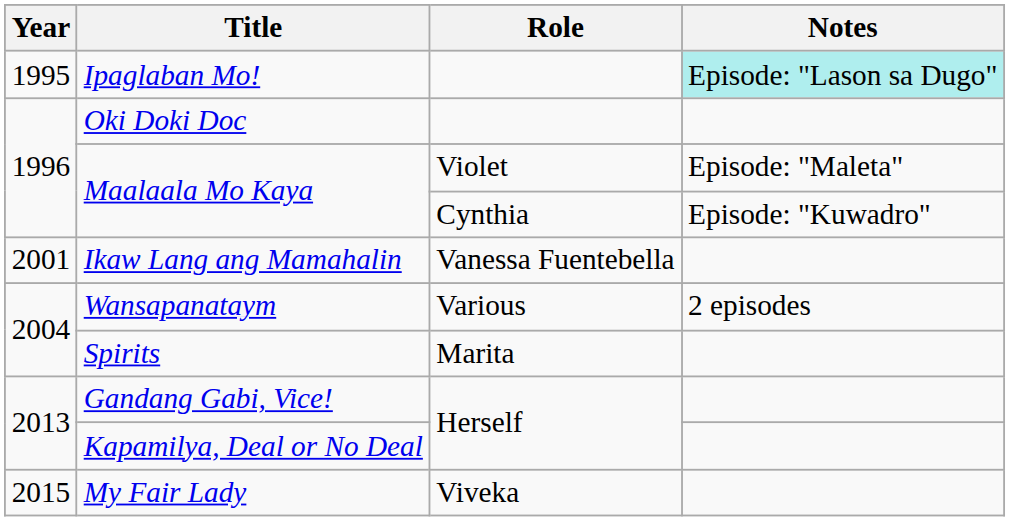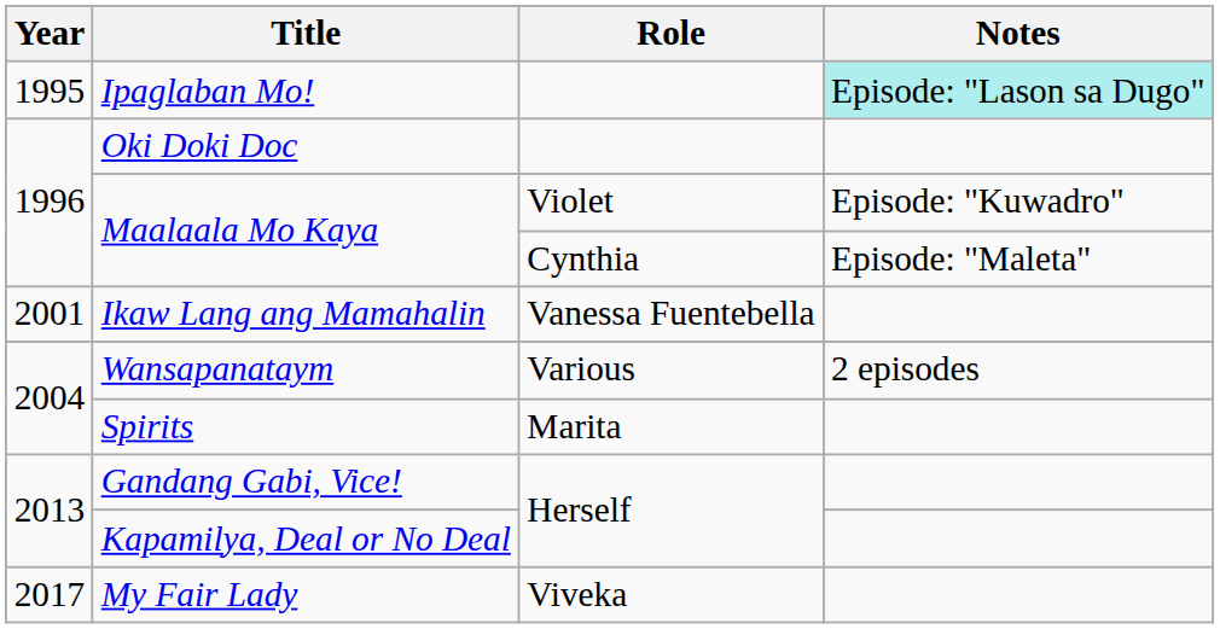 <table class="wikitable">
 <tr>
 <th>Year</th>
 <th>Title</th>
 <th>Role</th>
 <th>Notes</th>
 </tr>
 <tr>
 <td>1995</td>
 <td><em><a href='#'>Ipaglaban Mo!</a></em></td>
 <td></td>
 <td style="background: paleturquoise;">Episode: "Lason sa Dugo"</td>
 </tr>
 <tr>
 <td rowspan="3">1996</td>
 <td><em><a href='#'>Oki Doki Doc</a></em></td>
 <td></td>
 <td></td>
 </tr>
 <tr>
 <td rowspan="2"><em><a href='#'>Maalaala Mo Kaya</a></em></td>
 <td>Violet</td>
-<td>Episode: "Maleta"</td>
+<td>Episode: "Kuwadro"</td>
 </tr>
 <tr>
 <td>Cynthia</td>
-<td>Episode: "Kuwadro"</td>
+<td>Episode: "Maleta"</td>
 </tr>
 <tr>
 <td>2001</td>
 <td><em><a href='#'>Ikaw Lang ang Mamahalin</a></em></td>
 <td>Vanessa Fuentebella</td>
 <td></td>
 </tr>
 <tr>
 <td rowspan="2">2004</td>
 <td><em><a href='#'>Wansapanataym</a></em></td>
 <td>Various</td>
 <td>2 episodes</td>
 </tr>
 <tr>
 <td><em><a href='#'>Spirits</a></em></td>
 <td>Marita</td>
 <td></td>
 </tr>
 <tr>
 <td rowspan="2">2013</td>
 <td><em><a href='#'>Gandang Gabi, Vice!</a></em></td>
 <td rowspan="2">Herself</td>
 <td></td>
 </tr>
 <tr>
 <td><em><a href='#'>Kapamilya, Deal or No Deal</a></em></td>
 <td></td>
 </tr>
 <tr>
-<td>2015</td>
+<td>2017</td>
 <td><em><a href='#'>My Fair Lady</a></em></td>
 <td>Viveka</td>
 <td></td>
 </tr>
 </table>
